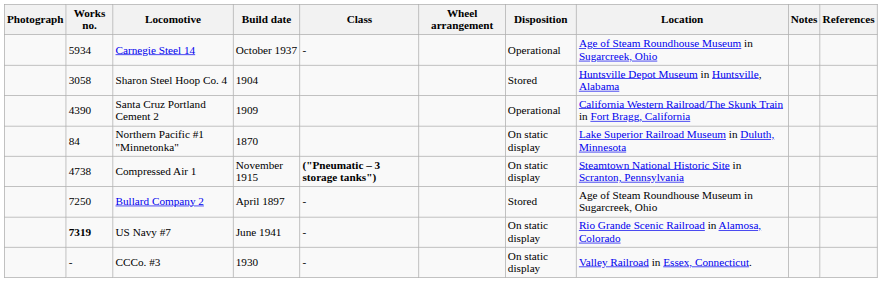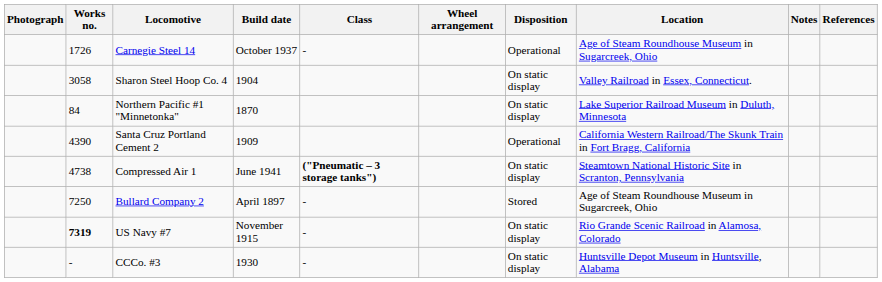 <table class="wikitable">
 <tr>
 <th>Photograph</th>
 <th>Works no.</th>
 <th>Locomotive</th>
 <th>Build date</th>
 <th>Class</th>
 <th>Wheel arrangement</th>
 <th>Disposition</th>
 <th>Location</th>
 <th>Notes</th>
 <th>References</th>
 </tr>
 <tr>
 <td></td>
-<td>5934</td>
+<td>1726</td>
 <td><a href='#'>Carnegie Steel 14</a></td>
 <td>October 1937</td>
 <td>-</td>
 <td></td>
 <td>Operational</td>
 <td><a href='#'>Age of Steam Roundhouse Museum</a> in <a href='#'>Sugarcreek, Ohio</a></td>
 <td></td>
 <td></td>
 </tr>
 <tr>
 <td></td>
 <td>3058</td>
 <td>Sharon Steel Hoop Co. 4</td>
 <td>1904</td>
 <td></td>
 <td></td>
-<td>Stored</td>
-<td><a href='#'>Huntsville Depot Museum</a> in <a href='#'>Huntsville</a>, <a href='#'>Alabama</a></td>
+<td>On static display</td>
+<td><a href='#'>Valley Railroad</a> in <a href='#'>Essex, Connecticut</a>.</td>
+<td></td>
+<td></td>
+</tr>
+<tr>
+<td></td>
+<td>84</td>
+<td>Northern Pacific #1 "Minnetonka"</td>
+<td>1870</td>
+<td></td>
+<td></td>
+<td>On static display</td>
+<td><a href='#'>Lake Superior Railroad Museum</a> in <a href='#'>Duluth, Minnesota</a></td>
 <td></td>
 <td></td>
 </tr>
 <tr>
 <td></td>
 <td>4390</td>
 <td>Santa Cruz Portland Cement 2</td>
 <td>1909</td>
 <td></td>
 <td></td>
 <td>Operational</td>
 <td><a href='#'>California Western Railroad/The Skunk Train</a> in <a href='#'>Fort Bragg, California</a></td>
 <td></td>
 <td></td>
 </tr>
 <tr>
 <td></td>
-<td>84</td>
-<td>Northern Pacific #1 "Minnetonka"</td>
-<td>1870</td>
-<td></td>
-<td></td>
-<td>On static display</td>
-<td><a href='#'>Lake Superior Railroad Museum</a> in <a href='#'>Duluth, Minnesota</a></td>
-<td></td>
-<td></td>
-</tr>
-<tr>
-<td></td>
 <td>4738</td>
 <td>Compressed Air 1</td>
-<td>November 1915</td>
+<td>June 1941</td>
 <td><strong>("Pneumatic – 3 storage tanks")</strong></td>
 <td></td>
 <td>On static display</td>
 <td><a href='#'>Steamtown National Historic Site</a> in <a href='#'>Scranton, Pennsylvania</a></td>
 <td></td>
 <td></td>
 </tr>
 <tr>
 <td></td>
 <td>7250</td>
 <td><a href='#'>Bullard Company 2</a></td>
 <td>April 1897</td>
 <td>-</td>
 <td></td>
 <td>Stored</td>
 <td>Age of Steam Roundhouse Museum in Sugarcreek, Ohio</td>
 <td></td>
 <td></td>
 </tr>
 <tr>
 <td></td>
 <td><strong>7319</strong></td>
 <td>US Navy #7</td>
-<td>June 1941</td>
+<td>November 1915</td>
 <td>-</td>
 <td></td>
 <td>On static display</td>
 <td><a href='#'>Rio Grande Scenic Railroad</a> in <a href='#'>Alamosa, Colorado</a></td>
 <td></td>
 <td></td>
 </tr>
 <tr>
 <td></td>
 <td>-</td>
 <td>CCCo. #3</td>
 <td>1930</td>
 <td>-</td>
 <td></td>
 <td>On static display</td>
-<td><a href='#'>Valley Railroad</a> in <a href='#'>Essex, Connecticut</a>.</td>
+<td><a href='#'>Huntsville Depot Museum</a> in <a href='#'>Huntsville</a>, <a href='#'>Alabama</a></td>
 <td></td>
 <td></td>
 </tr>
 </table>
